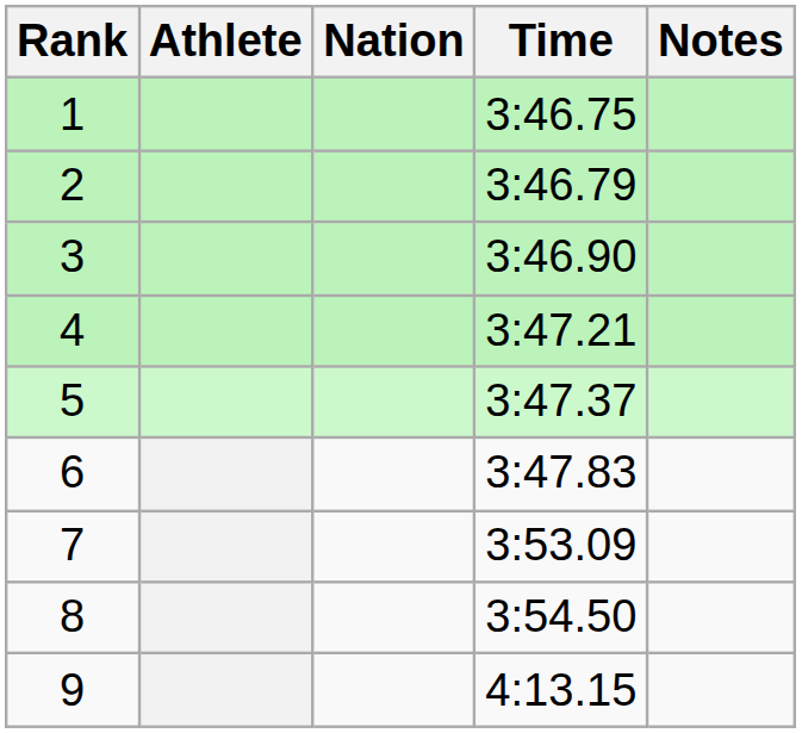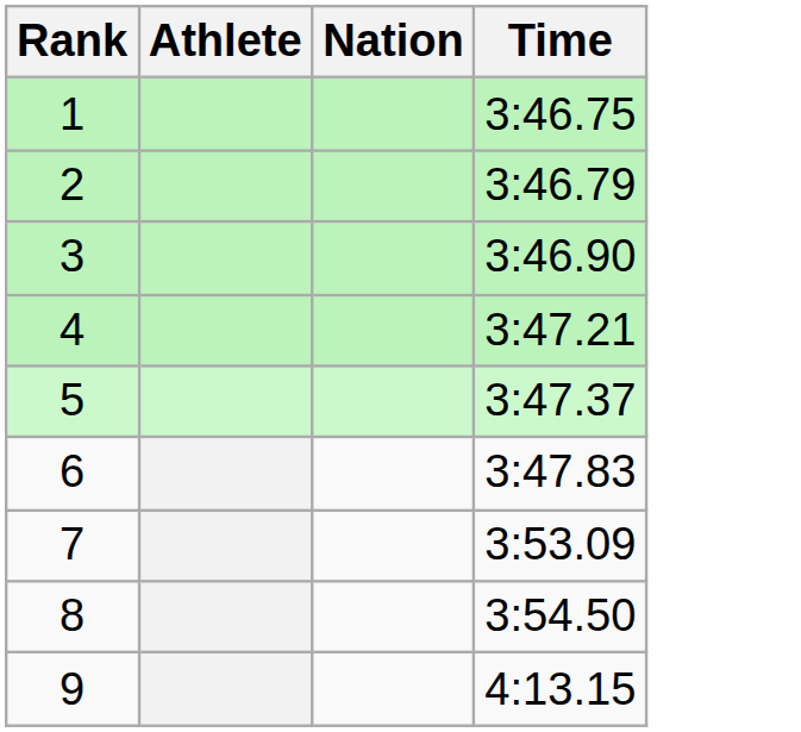 <table class="wikitable plainrowheaders sortable" style="text-align:center;">
 <tr>
 <th scope=col>Rank</th>
 <th scope=col>Athlete</th>
 <th scope=col>Nation</th>
 <th scope=col>Time</th>
-<th scope=col>Notes</th>
 </tr>
 <tr bgcolor=#bbf3bb>
 <td>1</td>
 <th scope=row style="background:#bbf3bb; text-align:left;"></th>
 <td align=left></td>
 <td>3:46.75</td>
-<td></td>
 </tr>
 <tr bgcolor=#bbf3bb>
 <td>2</td>
 <th scope=row style="background:#bbf3bb; text-align:left;"></th>
 <td align=left></td>
 <td>3:46.79</td>
-<td></td>
 </tr>
 <tr bgcolor=#bbf3bb>
 <td>3</td>
 <th scope=row style="background:#bbf3bb; text-align:left;"></th>
 <td align=left></td>
 <td>3:46.90</td>
-<td></td>
 </tr>
 <tr bgcolor=#bbf3bb>
 <td>4</td>
 <th scope=row style="background:#bbf3bb; text-align:left;"></th>
 <td align=left></td>
 <td>3:47.21</td>
-<td></td>
 </tr>
 <tr bgcolor=#ccf9cc>
 <td>5</td>
 <th scope=row style="background:#ccf9cc; text-align:left;"></th>
 <td align=left></td>
 <td>3:47.37</td>
-<td></td>
 </tr>
 <tr>
 <td>6</td>
 <th scope=row style=text-align:left;></th>
 <td align=left></td>
 <td>3:47.83</td>
-<td></td>
 </tr>
 <tr>
 <td>7</td>
 <th scope=row style=text-align:left;></th>
 <td align=left></td>
 <td>3:53.09</td>
-<td></td>
 </tr>
 <tr>
 <td>8</td>
 <th scope=row style=text-align:left;></th>
 <td align=left></td>
 <td>3:54.50</td>
-<td></td>
 </tr>
 <tr>
 <td>9</td>
 <th scope=row style=text-align:left;></th>
 <td align=left></td>
 <td>4:13.15</td>
-<td></td>
 </tr>
 </table>
